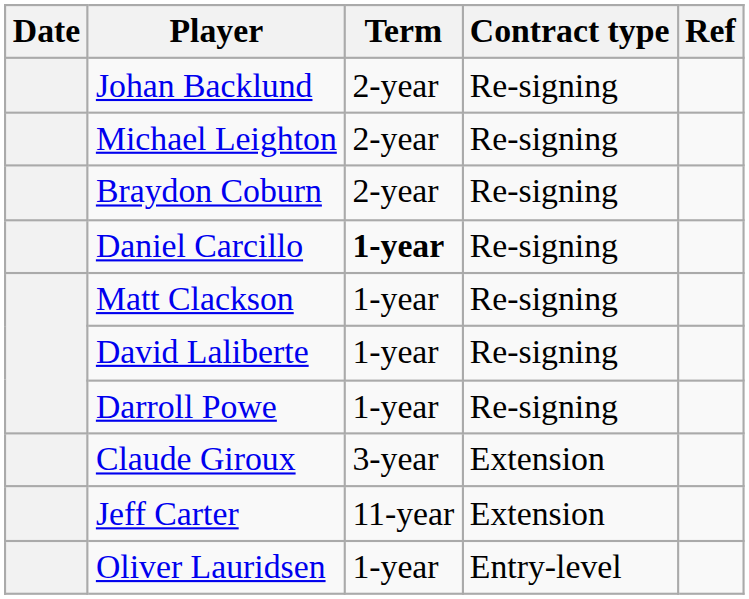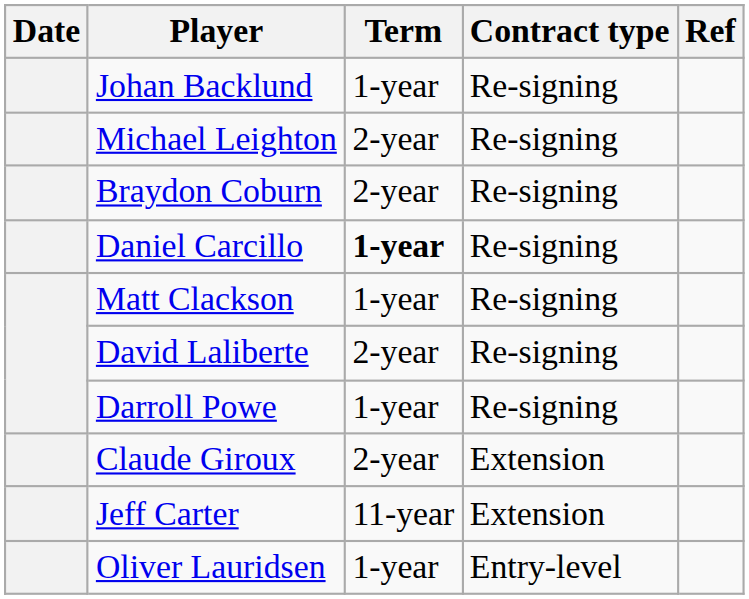 <table class="wikitable plainrowheaders">
 <tr style="background:#ddd; text-align:center;">
 <th>Date</th>
 <th>Player</th>
 <th>Term</th>
 <th>Contract type</th>
 <th>Ref</th>
 </tr>
 <tr>
 <th scope="row"></th>
 <td><a href='#'>Johan Backlund</a></td>
-<td>2-year</td>
+<td>1-year</td>
 <td>Re-signing</td>
 <td></td>
 </tr>
 <tr>
 <th scope="row"></th>
 <td><a href='#'>Michael Leighton</a></td>
 <td>2-year</td>
 <td>Re-signing</td>
 <td></td>
 </tr>
 <tr>
 <th scope="row"></th>
 <td><a href='#'>Braydon Coburn</a></td>
 <td>2-year</td>
 <td>Re-signing</td>
 <td></td>
 </tr>
 <tr>
 <th scope="row"></th>
 <td><a href='#'>Daniel Carcillo</a></td>
 <td><strong>1-year</strong></td>
 <td>Re-signing</td>
 <td></td>
 </tr>
 <tr>
 <th scope="row" rowspan=3></th>
 <td><a href='#'>Matt Clackson</a></td>
 <td>1-year</td>
 <td>Re-signing</td>
 <td></td>
 </tr>
 <tr>
 <td><a href='#'>David Laliberte</a></td>
-<td>1-year</td>
+<td>2-year</td>
 <td>Re-signing</td>
 <td></td>
 </tr>
 <tr>
 <td><a href='#'>Darroll Powe</a></td>
 <td>1-year</td>
 <td>Re-signing</td>
 <td></td>
 </tr>
 <tr>
 <th scope="row"></th>
 <td><a href='#'>Claude Giroux</a></td>
-<td>3-year</td>
+<td>2-year</td>
 <td>Extension</td>
 <td></td>
 </tr>
 <tr>
 <th scope="row"></th>
 <td><a href='#'>Jeff Carter</a></td>
 <td>11-year</td>
 <td>Extension</td>
 <td></td>
 </tr>
 <tr>
 <th scope="row"></th>
 <td><a href='#'>Oliver Lauridsen</a></td>
 <td>1-year</td>
 <td>Entry-level</td>
 <td></td>
 </tr>
 </table>
